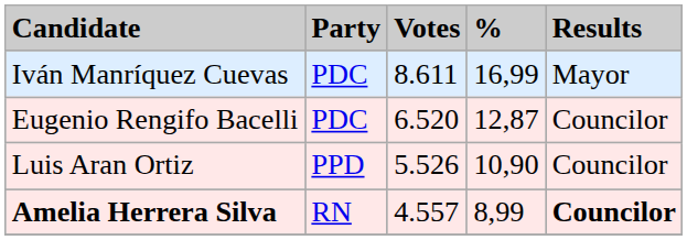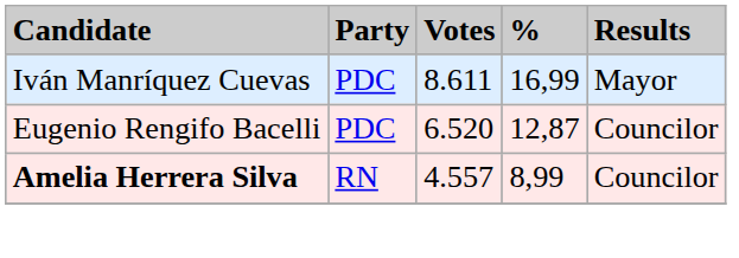 <table class="wikitable">
 <tr>
 <td bgcolor=#cccccc><strong>Candidate</strong></td>
 <td bgcolor=#cccccc><strong>Party</strong></td>
 <td bgcolor=#cccccc><strong>Votes</strong></td>
 <td bgcolor=#cccccc><strong>%</strong></td>
 <td bgcolor=#cccccc><strong>Results</strong></td>
 </tr>
 <tr>
 <td bgcolor=#DDEEFF>Iván Manríquez Cuevas</td>
 <td bgcolor=#DDEEFF><a href='#'>PDC</a></td>
 <td bgcolor=#DDEEFF>8.611</td>
 <td bgcolor=#DDEEFF>16,99</td>
 <td bgcolor=#DDEEFF>Mayor</td>
 </tr>
 <tr>
 <td bgcolor=#FFE8E8>Eugenio Rengifo Bacelli</td>
 <td bgcolor=#FFE8E8><a href='#'>PDC</a></td>
 <td bgcolor=#FFE8E8>6.520</td>
 <td bgcolor=#FFE8E8>12,87</td>
 <td bgcolor=#FFE8E8>Councilor</td>
 </tr>
 <tr>
-<td bgcolor=#FFE8E8>Luis Aran Ortiz</td>
-<td bgcolor=#FFE8E8><a href='#'>PPD</a></td>
-<td bgcolor=#FFE8E8>5.526</td>
-<td bgcolor=#FFE8E8>10,90</td>
-<td bgcolor=#FFE8E8>Councilor</td>
-</tr>
-<tr>
 <td bgcolor=#FFE8E8><strong>Amelia Herrera Silva</strong></td>
 <td bgcolor=#FFE8E8><a href='#'>RN</a></td>
 <td bgcolor=#FFE8E8>4.557</td>
 <td bgcolor=#FFE8E8>8,99</td>
-<td bgcolor=#FFE8E8><strong>Councilor</strong></td>
+<td bgcolor=#FFE8E8>Councilor</td>
 </tr>
 <tr>
 </tr>
 </table>
